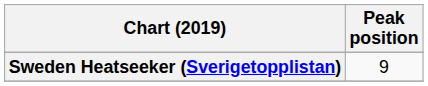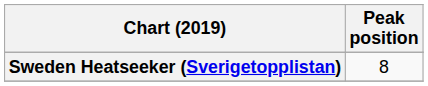 <table class="wikitable sortable plainrowheaders" style="text-align:center">
 <tr>
 <th scope="col">Chart (2019)</th>
 <th scope="col">Peak<br>position</th>
 </tr>
 <tr>
 </tr>
 <tr>
 <th scope="row">Sweden Heatseeker (<a href='#'>Sverigetopplistan</a>)</th>
-<td>9</td>
+<td>8</td>
 </tr>
 <tr>
 </tr>
 </table>
